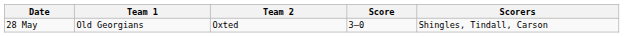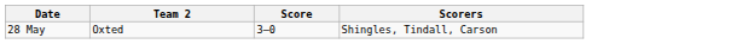 <table class="wikitable" style="font-size: 100%">
 <tr>
 <th width=100>Date</th>
-<th width=200>Team 1</th>
 <th width=200>Team 2</th>
 <th width=100>Score</th>
 <th width=300>Scorers</th>
 </tr>
 <tr>
 <td>28 May</td>
-<td>Old Georgians</td>
 <td>Oxted</td>
 <td>3–0</td>
 <td>Shingles, Tindall, Carson</td>
 </tr>
 </table>
